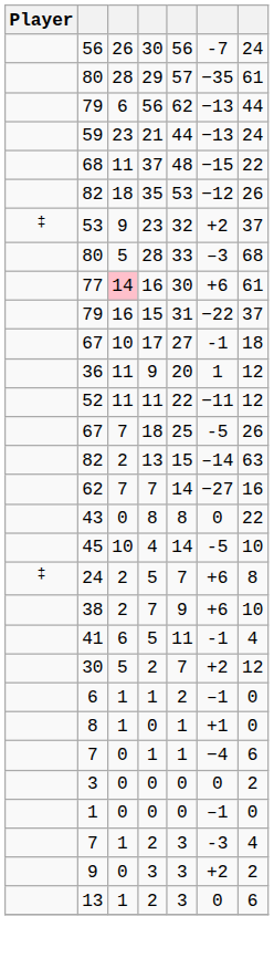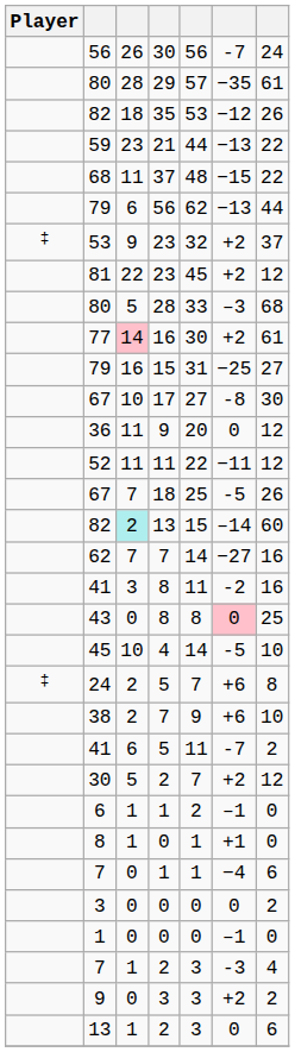 <table class="wikitable sortable" style="text-align:center;">
 <tr>
 <th>Player</th>
 <th></th>
 <th></th>
 <th></th>
 <th></th>
 <th data-sort-type="number"></th>
 <th></th>
 </tr>
 <tr>
 <td></td>
 <td>56</td>
 <td>26</td>
 <td>30</td>
 <td>56</td>
 <td>-7</td>
 <td>24</td>
 </tr>
 <tr>
 <td></td>
 <td>80</td>
 <td>28</td>
 <td>29</td>
 <td>57</td>
 <td>−35</td>
 <td>61</td>
 </tr>
 <tr>
 <td></td>
-<td>79</td>
-<td>6</td>
-<td>56</td>
-<td>62</td>
-<td>−13</td>
-<td>44</td>
+<td>82</td>
+<td>18</td>
+<td>35</td>
+<td>53</td>
+<td>−12</td>
+<td>26</td>
 </tr>
 <tr>
 <td></td>
 <td>59</td>
 <td>23</td>
 <td>21</td>
 <td>44</td>
 <td>−13</td>
-<td>24</td>
+<td>22</td>
 </tr>
 <tr>
 <td></td>
 <td>68</td>
 <td>11</td>
 <td>37</td>
 <td>48</td>
 <td>−15</td>
 <td>22</td>
 </tr>
 <tr>
 <td></td>
-<td>82</td>
-<td>18</td>
-<td>35</td>
-<td>53</td>
-<td>−12</td>
-<td>26</td>
+<td>79</td>
+<td>6</td>
+<td>56</td>
+<td>62</td>
+<td>−13</td>
+<td>44</td>
 </tr>
 <tr>
 <td><sup>‡</sup></td>
 <td>53</td>
 <td>9</td>
 <td>23</td>
 <td>32</td>
 <td>+2</td>
 <td>37</td>
+</tr>
+<tr>
+<td></td>
+<td>81</td>
+<td>22</td>
+<td>23</td>
+<td>45</td>
+<td>+2</td>
+<td>12</td>
 </tr>
 <tr>
 <td></td>
 <td>80</td>
 <td>5</td>
 <td>28</td>
 <td>33</td>
 <td>–3</td>
 <td>68</td>
 </tr>
 <tr>
 <td></td>
 <td>77</td>
 <td style="background: pink;">14</td>
 <td>16</td>
 <td>30</td>
-<td>+6</td>
+<td>+2</td>
 <td>61</td>
 </tr>
 <tr>
 <td></td>
 <td>79</td>
 <td>16</td>
 <td>15</td>
 <td>31</td>
-<td>−22</td>
-<td>37</td>
+<td>−25</td>
+<td>27</td>
 </tr>
 <tr>
 <td></td>
 <td>67</td>
 <td>10</td>
 <td>17</td>
 <td>27</td>
-<td>-1</td>
-<td>18</td>
+<td>-8</td>
+<td>30</td>
 </tr>
 <tr>
 <td></td>
 <td>36</td>
 <td>11</td>
 <td>9</td>
 <td>20</td>
-<td>1</td>
+<td>0</td>
 <td>12</td>
 </tr>
 <tr>
 <td></td>
 <td>52</td>
 <td>11</td>
 <td>11</td>
 <td>22</td>
 <td>−11</td>
 <td>12</td>
 </tr>
 <tr>
 <td></td>
 <td>67</td>
 <td>7</td>
 <td>18</td>
 <td>25</td>
 <td>-5</td>
 <td>26</td>
 </tr>
 <tr>
 <td></td>
 <td>82</td>
-<td>2</td>
+<td style="background: paleturquoise;">2</td>
 <td>13</td>
 <td>15</td>
 <td>–14</td>
-<td>63</td>
+<td>60</td>
 </tr>
 <tr>
 <td></td>
 <td>62</td>
 <td>7</td>
 <td>7</td>
 <td>14</td>
 <td>−27</td>
 <td>16</td>
 </tr>
 <tr>
 <td></td>
+<td>41</td>
+<td>3</td>
+<td>8</td>
+<td>11</td>
+<td>-2</td>
+<td>16</td>
+</tr>
+<tr>
+<td></td>
 <td>43</td>
 <td>0</td>
 <td>8</td>
 <td>8</td>
-<td>0</td>
-<td>22</td>
+<td style="background: pink;">0</td>
+<td>25</td>
 </tr>
 <tr>
 <td></td>
 <td>45</td>
 <td>10</td>
 <td>4</td>
 <td>14</td>
 <td>-5</td>
 <td>10</td>
 </tr>
 <tr>
 <td><sup>‡</sup></td>
 <td>24</td>
 <td>2</td>
 <td>5</td>
 <td>7</td>
 <td>+6</td>
 <td>8</td>
 </tr>
 <tr>
 <td></td>
 <td>38</td>
 <td>2</td>
 <td>7</td>
 <td>9</td>
 <td>+6</td>
 <td>10</td>
 </tr>
 <tr>
 <td></td>
 <td>41</td>
 <td>6</td>
 <td>5</td>
 <td>11</td>
-<td>-1</td>
-<td>4</td>
+<td>-7</td>
+<td>2</td>
 </tr>
 <tr>
 <td></td>
 <td>30</td>
 <td>5</td>
 <td>2</td>
 <td>7</td>
 <td>+2</td>
 <td>12</td>
 </tr>
 <tr>
 <td></td>
 <td>6</td>
 <td>1</td>
 <td>1</td>
 <td>2</td>
 <td>–1</td>
 <td>0</td>
 </tr>
 <tr>
 <td></td>
 <td>8</td>
 <td>1</td>
 <td>0</td>
 <td>1</td>
 <td>+1</td>
 <td>0</td>
 </tr>
 <tr>
 <td></td>
 <td>7</td>
 <td>0</td>
 <td>1</td>
 <td>1</td>
 <td>−4</td>
 <td>6</td>
 </tr>
 <tr>
 <td></td>
 <td>3</td>
 <td>0</td>
 <td>0</td>
 <td>0</td>
 <td>0</td>
 <td>2</td>
 </tr>
 <tr>
 <td></td>
 <td>1</td>
 <td>0</td>
 <td>0</td>
 <td>0</td>
 <td>–1</td>
 <td>0</td>
 </tr>
 <tr>
 <td></td>
 <td>7</td>
 <td>1</td>
 <td>2</td>
 <td>3</td>
 <td>-3</td>
 <td>4</td>
 </tr>
 <tr>
 <td></td>
 <td>9</td>
 <td>0</td>
 <td>3</td>
 <td>3</td>
 <td>+2</td>
 <td>2</td>
 </tr>
 <tr>
 <td></td>
 <td>13</td>
 <td>1</td>
 <td>2</td>
 <td>3</td>
 <td>0</td>
 <td>6</td>
 </tr>
 <tr>
 </tr>
 </table>
